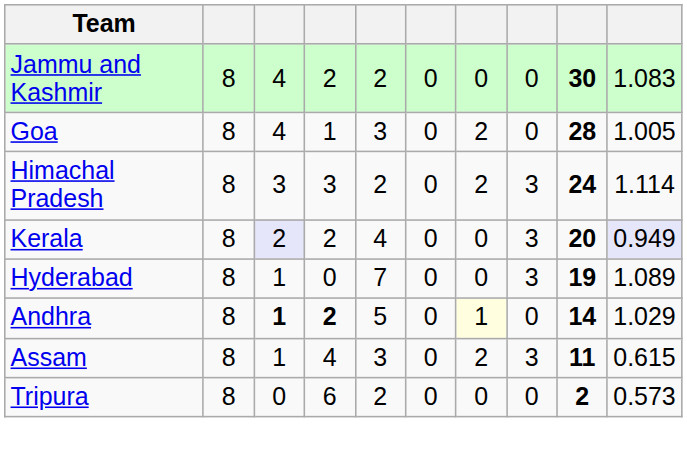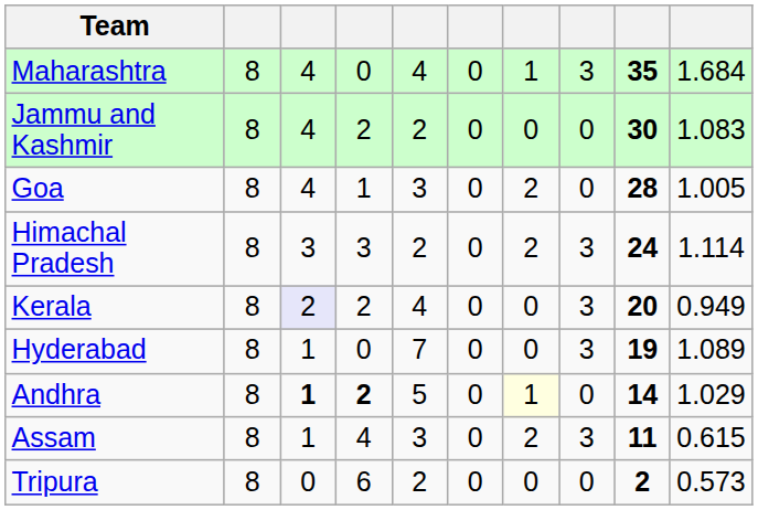 <table class="wikitable" style="text-align:center">
 <tr>
 <th style="width:120px">Team</th>
 <th style="width:25px"></th>
 <th style="width:25px"></th>
 <th style="width:25px"></th>
 <th style="width:25px"></th>
 <th style="width:25px"></th>
 <th style="width:25px; color:blue"></th>
 <th style="width:25px; color:blue"></th>
 <th style="width:25px"></th>
 <th style="width:40px"></th>
+</tr>
+<tr style="background:#cfc;">
+<td style="text-align:left"><a href='#'>Maharashtra</a></td>
+<td>8</td>
+<td>4</td>
+<td>0</td>
+<td>4</td>
+<td>0</td>
+<td>1</td>
+<td>3</td>
+<td><strong>35</strong></td>
+<td>1.684</td>
 </tr>
 <tr style="background:#cfc;">
 <td style="text-align:left"><a href='#'>Jammu and Kashmir</a></td>
 <td>8</td>
 <td>4</td>
 <td>2</td>
 <td>2</td>
 <td>0</td>
 <td>0</td>
 <td>0</td>
 <td><strong>30</strong></td>
 <td>1.083</td>
 </tr>
 <tr>
 <td style="text-align:left"><a href='#'>Goa</a></td>
 <td>8</td>
 <td>4</td>
 <td>1</td>
 <td>3</td>
 <td>0</td>
 <td>2</td>
 <td>0</td>
 <td><strong>28</strong></td>
 <td>1.005</td>
 </tr>
 <tr>
 <td style="text-align:left"><a href='#'>Himachal Pradesh</a></td>
 <td>8</td>
 <td>3</td>
 <td>3</td>
 <td>2</td>
 <td>0</td>
 <td>2</td>
 <td>3</td>
 <td><strong>24</strong></td>
 <td>1.114</td>
 </tr>
 <tr>
 <td style="text-align:left"><a href='#'>Kerala</a></td>
 <td>8</td>
 <td style="background: lavender;">2</td>
 <td>2</td>
 <td>4</td>
 <td>0</td>
 <td>0</td>
 <td>3</td>
 <td><strong>20</strong></td>
-<td style="background: lavender;">0.949</td>
+<td>0.949</td>
 </tr>
 <tr>
 <td style="text-align:left"><a href='#'>Hyderabad</a></td>
 <td>8</td>
 <td>1</td>
 <td>0</td>
 <td>7</td>
 <td>0</td>
 <td>0</td>
 <td>3</td>
 <td><strong>19</strong></td>
 <td>1.089</td>
 </tr>
 <tr>
 <td style="text-align:left"><a href='#'>Andhra</a></td>
 <td>8</td>
 <td><strong>1</strong></td>
 <td><strong>2</strong></td>
 <td>5</td>
 <td>0</td>
 <td style="background: lightyellow;">1</td>
 <td>0</td>
 <td><strong>14</strong></td>
 <td>1.029</td>
 </tr>
 <tr>
 <td style="text-align:left"><a href='#'>Assam</a></td>
 <td>8</td>
 <td>1</td>
 <td>4</td>
 <td>3</td>
 <td>0</td>
 <td>2</td>
 <td>3</td>
 <td><strong>11</strong></td>
 <td>0.615</td>
 </tr>
 <tr>
 <td style="text-align:left"><a href='#'>Tripura</a></td>
 <td>8</td>
 <td>0</td>
 <td>6</td>
 <td>2</td>
 <td>0</td>
 <td>0</td>
 <td>0</td>
 <td><strong>2</strong></td>
 <td>0.573</td>
 </tr>
 </table>
